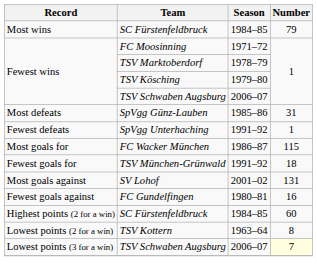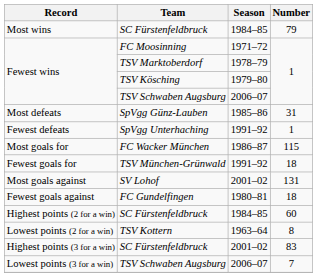 <table class="wikitable">
 <tr>
 <th>Record</th>
 <th>Team</th>
 <th>Season</th>
 <th>Number</th>
 </tr>
 <tr>
 <td align="left">Most wins</td>
 <td align="left"><em>SC Fürstenfeldbruck</em></td>
 <td align="left">1984–85</td>
 <td align="center">79</td>
 </tr>
 <tr>
 <td align="left" rowspan=4>Fewest wins</td>
 <td align="left"><em>FC Moosinning</em></td>
 <td align="left">1971–72</td>
 <td align="center" rowspan=4>1</td>
 </tr>
 <tr>
 <td align="left"><em>TSV Marktoberdorf</em></td>
 <td align="left">1978–79</td>
 </tr>
 <tr>
 <td align="left"><em>TSV Kösching</em></td>
 <td align="left">1979–80</td>
 </tr>
 <tr>
 <td align="left"><em>TSV Schwaben Augsburg</em></td>
 <td align="left">2006–07</td>
 </tr>
 <tr>
 <td align="left">Most defeats</td>
 <td align="left"><em>SpVgg Günz-Lauben</em></td>
 <td align="left">1985–86</td>
 <td align="center">31</td>
 </tr>
 <tr>
 <td align="left">Fewest defeats</td>
 <td align="left"><em>SpVgg Unterhaching</em></td>
 <td align="left">1991–92</td>
 <td align="center">1</td>
 </tr>
 <tr>
 <td align="left">Most goals for</td>
 <td align="left"><em>FC Wacker München</em></td>
 <td align="left">1986–87</td>
 <td align="center">115</td>
 </tr>
 <tr>
 <td align="left">Fewest goals for</td>
 <td align="left"><em>TSV München-Grünwald</em></td>
 <td align="left">1991–92</td>
 <td align="center">18</td>
 </tr>
 <tr>
 <td align="left">Most goals against</td>
 <td align="left"><em>SV Lohof</em></td>
 <td align="left">2001–02</td>
 <td align="center">131</td>
 </tr>
 <tr>
 <td align="left">Fewest goals against</td>
 <td align="left"><em>FC Gundelfingen</em></td>
 <td align="left">1980–81</td>
-<td align="center">16</td>
+<td align="center">18</td>
 </tr>
 <tr>
 <td align="left">Highest points <small>(2 for a win)</small></td>
 <td align="left"><em>SC Fürstenfeldbruck</em></td>
 <td align="left">1984–85</td>
 <td align="center">60</td>
 </tr>
 <tr>
 <td align="left">Lowest points <small>(2 for a win)</small></td>
 <td align="left"><em>TSV Kottern</em></td>
 <td align="left">1963–64</td>
 <td align="center">8</td>
 </tr>
+<tr |->
+<td align="left">Highest points <small>(3 for a win)</small></td>
+<td align="left"><em>SC Fürstenfeldbruck</em></td>
+<td align="left">2001–02</td>
+<td align="center">83</td>
+</tr>
 <tr>
 <td align="left">Lowest points <small>(3 for a win)</small></td>
 <td align="left"><em>TSV Schwaben Augsburg</em></td>
 <td align="left">2006–07</td>
-<td align="center" style="background: lightyellow;">7</td>
+<td align="center">7</td>
 </tr>
 <tr>
 </tr>
 </table>
